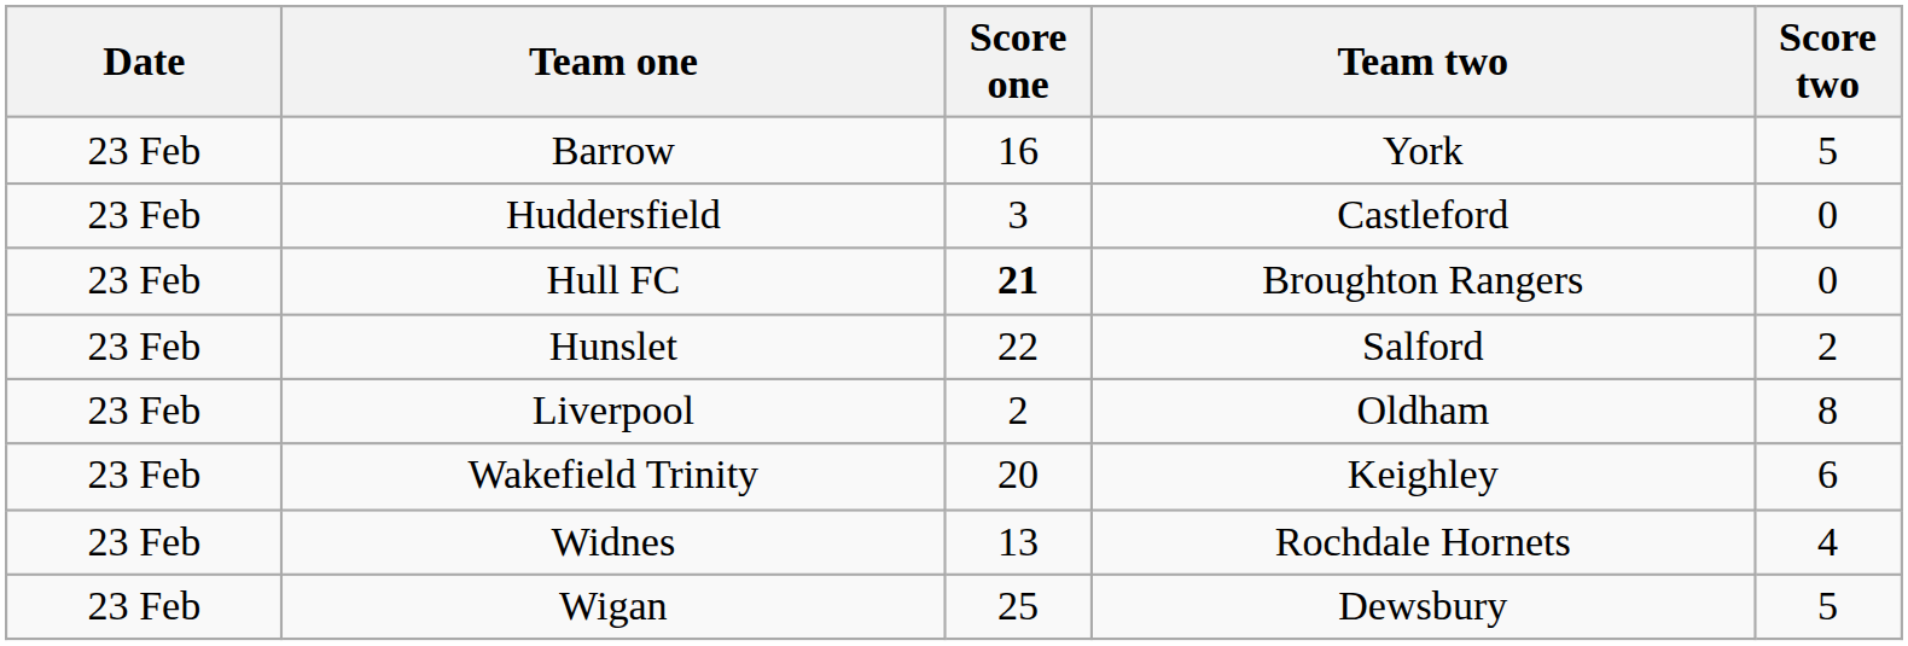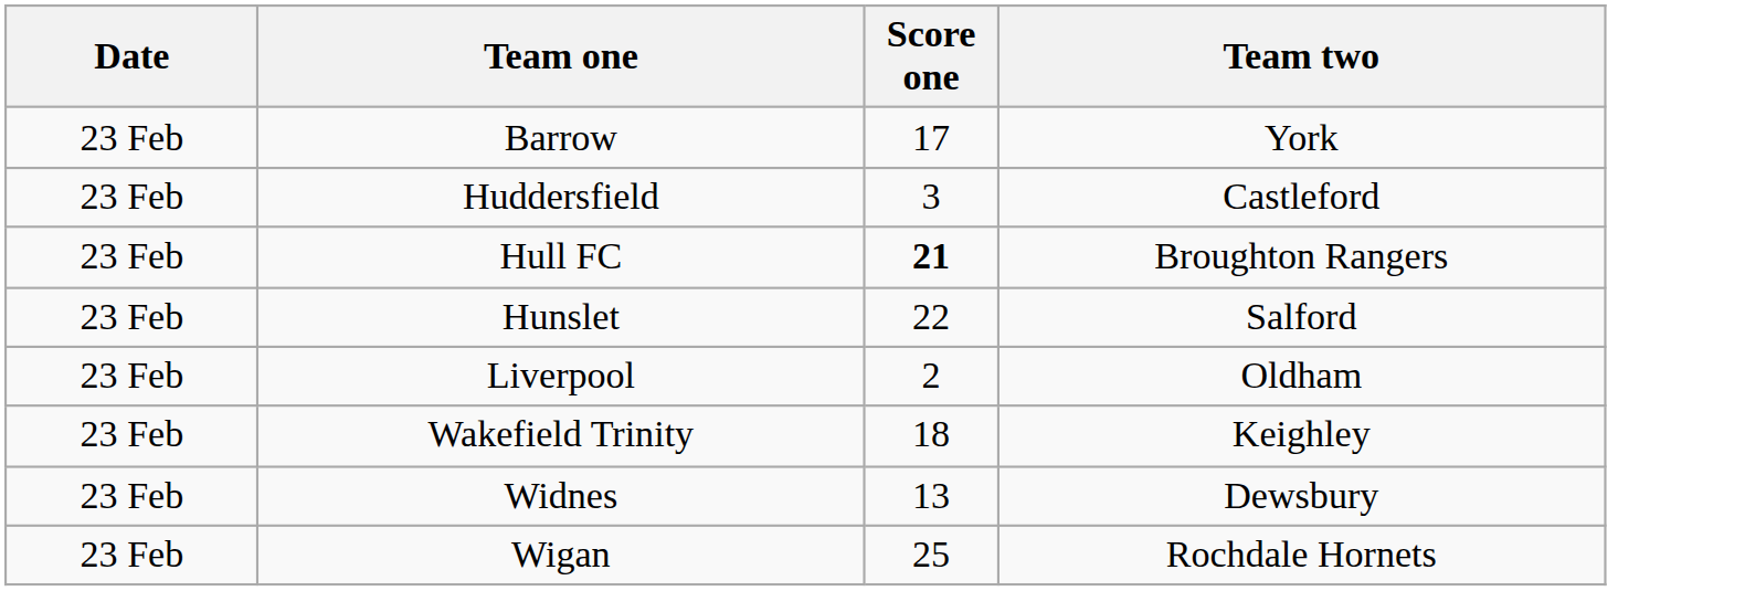 <table class="wikitable" style="text-align: center">
 <tr>
 <th width=100>Date</th>
 <th width=250>Team one</th>
 <th width=50>Score one</th>
 <th width=250>Team two</th>
-<th width=50>Score two</th>
 </tr>
 <tr>
 <td>23 Feb</td>
 <td>Barrow</td>
-<td>16</td>
+<td>17</td>
 <td>York</td>
-<td>5</td>
 </tr>
 <tr>
 <td>23 Feb</td>
 <td>Huddersfield</td>
 <td>3</td>
 <td>Castleford</td>
-<td>0</td>
 </tr>
 <tr>
 <td>23 Feb</td>
 <td>Hull FC</td>
 <td><strong>21</strong></td>
 <td>Broughton Rangers</td>
-<td>0</td>
 </tr>
 <tr>
 <td>23 Feb</td>
 <td>Hunslet</td>
 <td>22</td>
 <td>Salford</td>
-<td>2</td>
 </tr>
 <tr>
 <td>23 Feb</td>
 <td>Liverpool</td>
 <td>2</td>
 <td>Oldham</td>
-<td>8</td>
 </tr>
 <tr>
 <td>23 Feb</td>
 <td>Wakefield Trinity</td>
-<td>20</td>
+<td>18</td>
 <td>Keighley</td>
-<td>6</td>
 </tr>
 <tr>
 <td>23 Feb</td>
 <td>Widnes</td>
 <td>13</td>
-<td>Rochdale Hornets</td>
-<td>4</td>
+<td>Dewsbury</td>
 </tr>
 <tr>
 <td>23 Feb</td>
 <td>Wigan</td>
 <td>25</td>
-<td>Dewsbury</td>
-<td>5</td>
+<td>Rochdale Hornets</td>
 </tr>
 </table>
